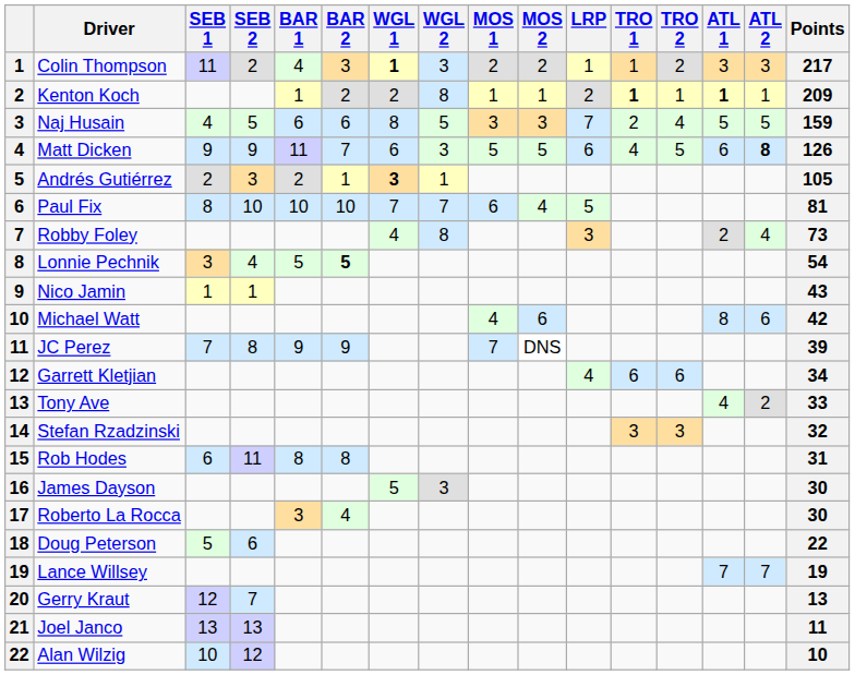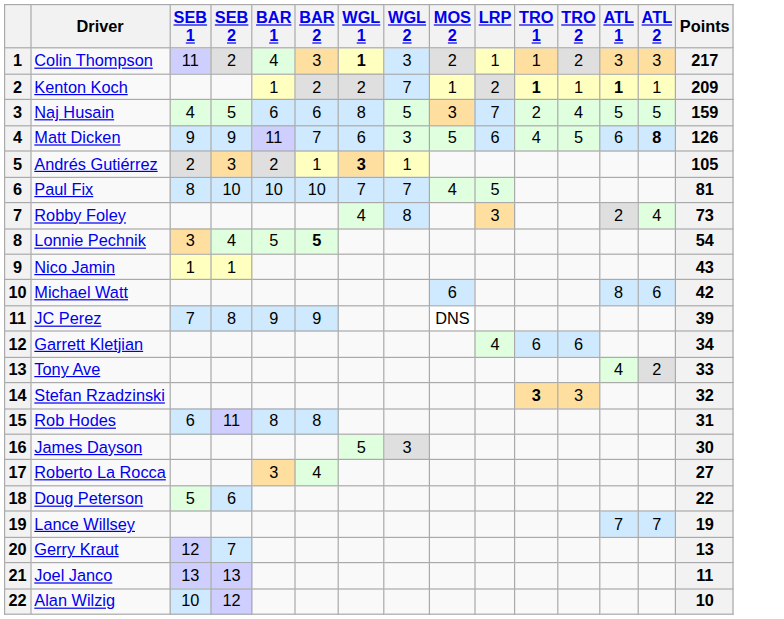 <table class="wikitable" style="font-size:85%; text-align:center">
 <tr style="background:#f9f9f9; vertical-align:top;">
 <th valign=middle></th>
 <th valign=middle>Driver</th>
 <th><a href='#'>SEB<br>1</a></th>
 <th><a href='#'>SEB<br>2</a></th>
 <th><a href='#'>BAR<br>1</a></th>
 <th><a href='#'>BAR<br>2</a></th>
 <th><a href='#'>WGL<br>1</a></th>
 <th><a href='#'>WGL<br>2</a></th>
-<th><a href='#'>MOS<br>1</a></th>
 <th><a href='#'>MOS<br>2</a></th>
 <th><a href='#'>LRP</a></th>
 <th><a href='#'>TRO<br>1</a></th>
 <th><a href='#'>TRO<br>2</a></th>
 <th><a href='#'>ATL<br>1</a></th>
 <th><a href='#'>ATL<br>2</a></th>
 <th valign=middle>Points</th>
 </tr>
 <tr>
 <th>1</th>
 <td align=left> <a href='#'>Colin Thompson</a></td>
 <td style="background:#CFCFFF;">11</td>
 <td style="background:#DFDFDF;">2</td>
 <td style="background:#DFFFDF;">4</td>
 <td style="background:#FFDF9F;">3</td>
 <td style="background:#FFFFBF;"><strong>1</strong></td>
 <td style="background:#CFEAFF;">3</td>
 <td style="background:#DFDFDF;">2</td>
-<td style="background:#DFDFDF;">2</td>
 <td style="background:#FFFFBF;">1</td>
 <td style="background:#FFDF9F;">1</td>
 <td style="background:#DFDFDF;">2</td>
 <td style="background:#FFDF9F;">3</td>
 <td style="background:#FFDF9F;">3</td>
 <th>217</th>
 </tr>
 <tr>
 <th>2</th>
 <td align=left> <a href='#'>Kenton Koch</a></td>
 <td></td>
 <td></td>
 <td style="background:#FFFFBF;">1</td>
 <td style="background:#DFDFDF;">2</td>
 <td style="background:#DFDFDF;">2</td>
-<td style="background:#CFEAFF;">8</td>
-<td style="background:#FFFFBF;">1</td>
+<td style="background:#CFEAFF;">7</td>
 <td style="background:#FFFFBF;">1</td>
 <td style="background:#DFDFDF;">2</td>
 <td style="background:#FFFFBF;"><strong>1</strong></td>
 <td style="background:#FFFFBF;">1</td>
 <td style="background:#FFFFBF;"><strong>1</strong></td>
 <td style="background:#FFFFBF;">1</td>
 <th>209</th>
 </tr>
 <tr>
 <th>3</th>
 <td align=left> <a href='#'>Naj Husain</a></td>
 <td style="background:#DFFFDF;">4</td>
 <td style="background:#DFFFDF;">5</td>
 <td style="background:#CFEAFF;">6</td>
 <td style="background:#CFEAFF;">6</td>
 <td style="background:#CFEAFF;">8</td>
 <td style="background:#DFFFDF;">5</td>
 <td style="background:#FFDF9F;">3</td>
-<td style="background:#FFDF9F;">3</td>
 <td style="background:#CFEAFF;">7</td>
 <td style="background:#DFFFDF;">2</td>
 <td style="background:#DFFFDF;">4</td>
 <td style="background:#DFFFDF;">5</td>
 <td style="background:#DFFFDF;">5</td>
 <th>159</th>
 </tr>
 <tr>
 <th>4</th>
 <td align=left> <a href='#'>Matt Dicken</a></td>
 <td style="background:#CFEAFF;">9</td>
 <td style="background:#CFEAFF;">9</td>
 <td style="background:#CFCFFF;">11</td>
 <td style="background:#CFEAFF;">7</td>
 <td style="background:#CFEAFF;">6</td>
 <td style="background:#DFFFDF;">3</td>
-<td style="background:#DFFFDF;">5</td>
 <td style="background:#DFFFDF;">5</td>
 <td style="background:#CFEAFF;">6</td>
 <td style="background:#DFFFDF;">4</td>
 <td style="background:#DFFFDF;">5</td>
 <td style="background:#CFEAFF;">6</td>
 <td style="background:#CFEAFF;"><strong>8</strong></td>
 <th>126</th>
 </tr>
 <tr>
 <th>5</th>
 <td align=left> <a href='#'>Andrés Gutiérrez</a></td>
 <td style="background:#DFDFDF;">2</td>
 <td style="background:#FFDF9F;">3</td>
 <td style="background:#DFDFDF;">2</td>
 <td style="background:#FFFFBF;">1</td>
 <td style="background:#FFDF9F;"><strong>3</strong></td>
 <td style="background:#FFFFBF;">1</td>
 <td></td>
 <td></td>
 <td></td>
 <td></td>
 <td></td>
 <td></td>
-<td></td>
 <th>105</th>
 </tr>
 <tr>
 <th>6</th>
 <td align=left> <a href='#'>Paul Fix</a></td>
 <td style="background:#CFEAFF;">8</td>
 <td style="background:#CFEAFF;">10</td>
 <td style="background:#CFEAFF;">10</td>
 <td style="background:#CFEAFF;">10</td>
 <td style="background:#CFEAFF;">7</td>
 <td style="background:#CFEAFF;">7</td>
-<td style="background:#CFEAFF;">6</td>
 <td style="background:#DFFFDF;">4</td>
 <td style="background:#DFFFDF;">5</td>
 <td></td>
 <td></td>
 <td></td>
 <td></td>
 <th>81</th>
 </tr>
 <tr>
 <th>7</th>
 <td align=left> <a href='#'>Robby Foley</a></td>
 <td></td>
 <td></td>
 <td></td>
 <td></td>
 <td style="background:#DFFFDF;">4</td>
 <td style="background:#CFEAFF;">8</td>
 <td></td>
-<td></td>
 <td style="background:#FFDF9F;">3</td>
 <td></td>
 <td></td>
 <td style="background:#DFDFDF;">2</td>
 <td style="background:#DFFFDF;">4</td>
 <th>73</th>
 </tr>
 <tr>
 <th>8</th>
 <td align=left> <a href='#'>Lonnie Pechnik</a></td>
 <td style="background:#FFDF9F;">3</td>
 <td style="background:#DFFFDF;">4</td>
 <td style="background:#DFFFDF;">5</td>
 <td style="background:#DFFFDF;"><strong>5</strong></td>
-<td></td>
 <td></td>
 <td></td>
 <td></td>
 <td></td>
 <td></td>
 <td></td>
 <td></td>
 <td></td>
 <th>54</th>
 </tr>
 <tr>
 <th>9</th>
 <td align=left> <a href='#'>Nico Jamin</a></td>
 <td style="background:#FFFFBF;">1</td>
 <td style="background:#FFFFBF;">1</td>
 <td></td>
 <td></td>
 <td></td>
 <td></td>
 <td></td>
 <td></td>
 <td></td>
 <td></td>
 <td></td>
 <td></td>
-<td></td>
 <th>43</th>
 </tr>
 <tr>
 <th>10</th>
 <td align=left> <a href='#'>Michael Watt</a></td>
 <td></td>
 <td></td>
 <td></td>
 <td></td>
 <td></td>
 <td></td>
-<td style="background:#DFFFDF;">4</td>
 <td style="background:#CFEAFF;">6</td>
 <td></td>
 <td></td>
 <td></td>
 <td style="background:#CFEAFF;">8</td>
 <td style="background:#CFEAFF;">6</td>
 <th>42</th>
 </tr>
 <tr>
 <th>11</th>
 <td align=left> <a href='#'>JC Perez</a></td>
 <td style="background:#CFEAFF;">7</td>
 <td style="background:#CFEAFF;">8</td>
 <td style="background:#CFEAFF;">9</td>
 <td style="background:#CFEAFF;">9</td>
 <td></td>
 <td></td>
-<td style="background:#CFEAFF;">7</td>
 <td style="background:#FFFFFF;">DNS</td>
 <td></td>
 <td></td>
 <td></td>
 <td></td>
 <td></td>
 <th>39</th>
 </tr>
 <tr>
 <th>12</th>
 <td align=left> <a href='#'>Garrett Kletjian</a></td>
-<td></td>
 <td></td>
 <td></td>
 <td></td>
 <td></td>
 <td></td>
 <td></td>
 <td></td>
 <td style="background:#DFFFDF;">4</td>
 <td style="background:#CFEAFF;">6</td>
 <td style="background:#CFEAFF;">6</td>
 <td></td>
 <td></td>
 <th>34</th>
 </tr>
 <tr>
 <th>13</th>
 <td align=left> <a href='#'>Tony Ave</a></td>
 <td></td>
 <td></td>
 <td></td>
 <td></td>
 <td></td>
 <td></td>
 <td></td>
 <td></td>
 <td></td>
 <td></td>
-<td></td>
 <td style="background:#DFFFDF;">4</td>
 <td style="background:#DFDFDF;">2</td>
 <th>33</th>
 </tr>
 <tr>
 <th>14</th>
 <td align=left> <a href='#'>Stefan Rzadzinski</a></td>
 <td></td>
 <td></td>
 <td></td>
 <td></td>
 <td></td>
 <td></td>
 <td></td>
 <td></td>
-<td></td>
-<td style="background:#FFDF9F;">3</td>
+<td style="background:#FFDF9F;"><strong>3</strong></td>
 <td style="background:#FFDF9F;">3</td>
 <td></td>
 <td></td>
 <th>32</th>
 </tr>
 <tr>
 <th>15</th>
 <td align=left> <a href='#'>Rob Hodes</a></td>
 <td style="background:#CFEAFF;">6</td>
 <td style="background:#CFCFFF;">11</td>
 <td style="background:#CFEAFF;">8</td>
 <td style="background:#CFEAFF;">8</td>
-<td></td>
 <td></td>
 <td></td>
 <td></td>
 <td></td>
 <td></td>
 <td></td>
 <td></td>
 <td></td>
 <th>31</th>
 </tr>
 <tr>
 <th>16</th>
 <td align=left> <a href='#'>James Dayson</a></td>
 <td></td>
 <td></td>
 <td></td>
 <td></td>
 <td style="background:#DFFFDF;">5</td>
 <td style="background:#DFDFDF;">3</td>
 <td></td>
 <td></td>
 <td></td>
 <td></td>
 <td></td>
 <td></td>
-<td></td>
 <th>30</th>
 </tr>
 <tr>
 <th>17</th>
 <td align=left> <a href='#'>Roberto La Rocca</a></td>
 <td></td>
 <td></td>
 <td style="background:#FFDF9F;">3</td>
 <td style="background:#DFFFDF;">4</td>
 <td></td>
 <td></td>
 <td></td>
 <td></td>
 <td></td>
 <td></td>
 <td></td>
 <td></td>
-<td></td>
-<th>30</th>
+<th>27</th>
 </tr>
 <tr>
 <th>18</th>
 <td align=left> <a href='#'>Doug Peterson</a></td>
 <td style="background:#DFFFDF;">5</td>
 <td style="background:#CFEAFF;">6</td>
 <td></td>
 <td></td>
 <td></td>
 <td></td>
 <td></td>
 <td></td>
 <td></td>
 <td></td>
 <td></td>
 <td></td>
-<td></td>
 <th>22</th>
 </tr>
 <tr>
 <th>19</th>
 <td align=left> <a href='#'>Lance Willsey</a></td>
-<td></td>
 <td></td>
 <td></td>
 <td></td>
 <td></td>
 <td></td>
 <td></td>
 <td></td>
 <td></td>
 <td></td>
 <td></td>
 <td style="background:#CFEAFF;">7</td>
 <td style="background:#CFEAFF;">7</td>
 <th>19</th>
 </tr>
 <tr>
 <th>20</th>
 <td align=left> <a href='#'>Gerry Kraut</a></td>
 <td style="background:#CFCFFF;">12</td>
 <td style="background:#CFEAFF;">7</td>
 <td></td>
 <td></td>
 <td></td>
 <td></td>
 <td></td>
 <td></td>
 <td></td>
 <td></td>
 <td></td>
 <td></td>
-<td></td>
 <th>13</th>
 </tr>
 <tr>
 <th>21</th>
 <td align=left> <a href='#'>Joel Janco</a></td>
 <td style="background:#CFCFFF;">13</td>
 <td style="background:#CFCFFF;">13</td>
-<td></td>
 <td></td>
 <td></td>
 <td></td>
 <td></td>
 <td></td>
 <td></td>
 <td></td>
 <td></td>
 <td></td>
 <td></td>
 <th>11</th>
 </tr>
 <tr>
 <th>22</th>
 <td align=left> <a href='#'>Alan Wilzig</a></td>
 <td style="background:#CFEAFF;">10</td>
 <td style="background:#CFCFFF;">12</td>
 <td></td>
 <td></td>
 <td></td>
 <td></td>
 <td></td>
 <td></td>
 <td></td>
 <td></td>
 <td></td>
 <td></td>
-<td></td>
 <th>10</th>
 </tr>
 </table>
